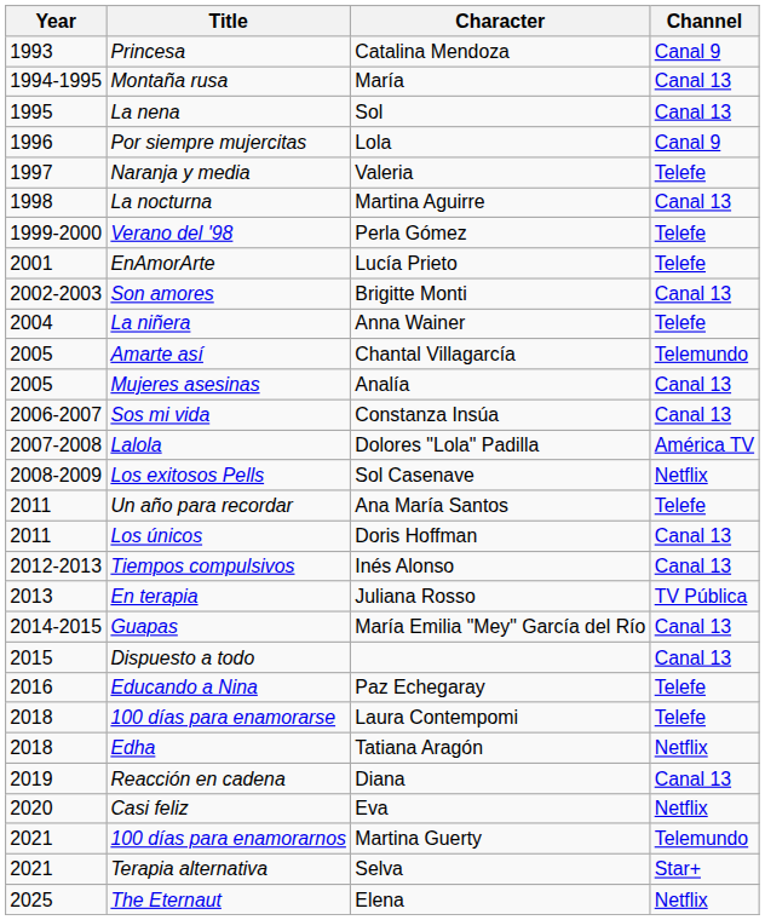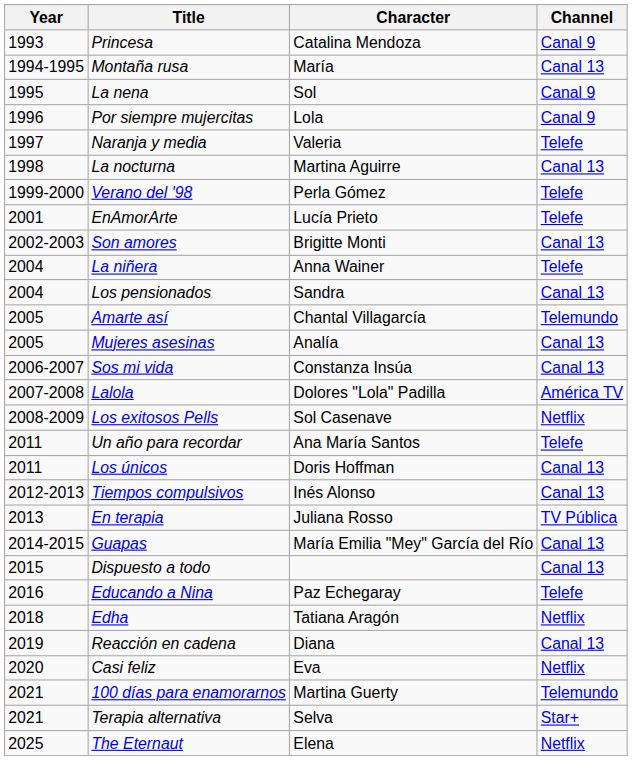 <table class="wikitable" style="font-size: 90%;">
 <tr>
 <th>Year</th>
 <th>Title</th>
 <th>Character</th>
 <th>Channel</th>
 </tr>
 <tr>
 <td>1993</td>
 <td><em>Princesa</em></td>
 <td>Catalina Mendoza</td>
 <td><a href='#'>Canal 9</a></td>
 </tr>
 <tr>
 <td>1994-1995</td>
 <td><em>Montaña rusa</em></td>
 <td>María</td>
 <td><a href='#'>Canal 13</a></td>
 </tr>
 <tr>
 <td>1995</td>
 <td><em>La nena</em></td>
 <td>Sol</td>
-<td><a href='#'>Canal 13</a></td>
+<td><a href='#'>Canal 9</a></td>
 </tr>
 <tr>
 <td>1996</td>
 <td><em>Por siempre mujercitas</em></td>
 <td>Lola</td>
 <td><a href='#'>Canal 9</a></td>
 </tr>
 <tr>
 <td>1997</td>
 <td><em>Naranja y media</em></td>
 <td>Valeria</td>
 <td><a href='#'>Telefe</a></td>
 </tr>
 <tr>
 <td>1998</td>
 <td><em>La nocturna</em></td>
 <td>Martina Aguirre</td>
 <td><a href='#'>Canal 13</a></td>
 </tr>
 <tr>
 <td>1999-2000</td>
 <td><em><a href='#'>Verano del '98</a></em></td>
 <td>Perla Gómez</td>
 <td><a href='#'>Telefe</a></td>
 </tr>
 <tr>
 <td>2001</td>
 <td><em>EnAmorArte</em></td>
 <td>Lucía Prieto</td>
 <td><a href='#'>Telefe</a></td>
 </tr>
 <tr>
 <td>2002-2003</td>
 <td><em><a href='#'>Son amores</a></em></td>
 <td>Brigitte Monti</td>
 <td><a href='#'>Canal 13</a></td>
 </tr>
 <tr>
 <td>2004</td>
 <td><em><a href='#'>La niñera</a></em></td>
 <td>Anna Wainer</td>
 <td><a href='#'>Telefe</a></td>
+</tr>
+<tr>
+<td>2004</td>
+<td><em>Los pensionados</em></td>
+<td>Sandra</td>
+<td><a href='#'>Canal 13</a></td>
 </tr>
 <tr>
 <td>2005</td>
 <td><em><a href='#'>Amarte así</a></em></td>
 <td>Chantal Villagarcía</td>
 <td><a href='#'>Telemundo</a></td>
 </tr>
 <tr>
 <td>2005</td>
 <td><em><a href='#'>Mujeres asesinas</a></em></td>
 <td>Analía</td>
 <td><a href='#'>Canal 13</a></td>
 </tr>
 <tr>
 <td>2006-2007</td>
 <td><em><a href='#'>Sos mi vida</a></em></td>
 <td>Constanza Insúa</td>
 <td><a href='#'>Canal 13</a></td>
 </tr>
 <tr>
 <td>2007-2008</td>
 <td><em><a href='#'>Lalola</a></em></td>
 <td>Dolores "Lola" Padilla</td>
 <td><a href='#'>América TV</a></td>
 </tr>
 <tr>
 <td>2008-2009</td>
 <td><em><a href='#'>Los exitosos Pells</a></em></td>
 <td>Sol Casenave</td>
 <td><a href='#'>Netflix</a></td>
 </tr>
 <tr>
 <td>2011</td>
 <td><em>Un año para recordar</em></td>
 <td>Ana María Santos</td>
 <td><a href='#'>Telefe</a></td>
 </tr>
 <tr>
 <td>2011</td>
 <td><em><a href='#'>Los únicos</a></em></td>
 <td>Doris Hoffman</td>
 <td><a href='#'>Canal 13</a></td>
 </tr>
 <tr>
 <td>2012-2013</td>
 <td><em><a href='#'>Tiempos compulsivos</a></em></td>
 <td>Inés Alonso</td>
 <td><a href='#'>Canal 13</a></td>
 </tr>
 <tr>
 <td>2013</td>
 <td><em><a href='#'>En terapia</a></em></td>
 <td>Juliana Rosso</td>
 <td><a href='#'>TV Pública</a></td>
 </tr>
 <tr>
 <td>2014-2015</td>
 <td><em><a href='#'>Guapas</a></em></td>
 <td>María Emilia "Mey" García del Río</td>
 <td><a href='#'>Canal 13</a></td>
 </tr>
 <tr>
 <td>2015</td>
 <td><em>Dispuesto a todo</em></td>
 <td></td>
 <td><a href='#'>Canal 13</a></td>
 </tr>
 <tr>
 <td>2016</td>
 <td><em><a href='#'>Educando a Nina</a></em></td>
 <td>Paz Echegaray</td>
 <td><a href='#'>Telefe</a></td>
 </tr>
 <tr>
 <td>2018</td>
-<td><em><a href='#'>100 días para enamorarse</a></em></td>
-<td>Laura Contempomi</td>
-<td><a href='#'>Telefe</a></td>
-</tr>
-<tr>
-<td>2018</td>
 <td><em><a href='#'>Edha</a></em></td>
 <td>Tatiana Aragón</td>
 <td><a href='#'>Netflix</a></td>
 </tr>
 <tr>
 <td>2019</td>
 <td><em>Reacción en cadena</em></td>
 <td>Diana</td>
 <td><a href='#'>Canal 13</a></td>
 </tr>
 <tr>
 <td>2020</td>
 <td><em>Casi feliz</em></td>
 <td>Eva</td>
 <td><a href='#'>Netflix</a></td>
 </tr>
 <tr>
 <td>2021</td>
 <td><em><a href='#'>100 días para enamorarnos</a></em></td>
 <td>Martina Guerty</td>
 <td><a href='#'>Telemundo</a></td>
 </tr>
 <tr>
 <td>2021</td>
 <td><em>Terapia alternativa</em></td>
 <td>Selva</td>
 <td><a href='#'>Star+</a></td>
 </tr>
 <tr>
 <td>2025</td>
 <td><em><a href='#'>The Eternaut</a></em></td>
 <td>Elena</td>
 <td><a href='#'>Netflix</a></td>
 </tr>
 <tr>
 </tr>
 </table>
